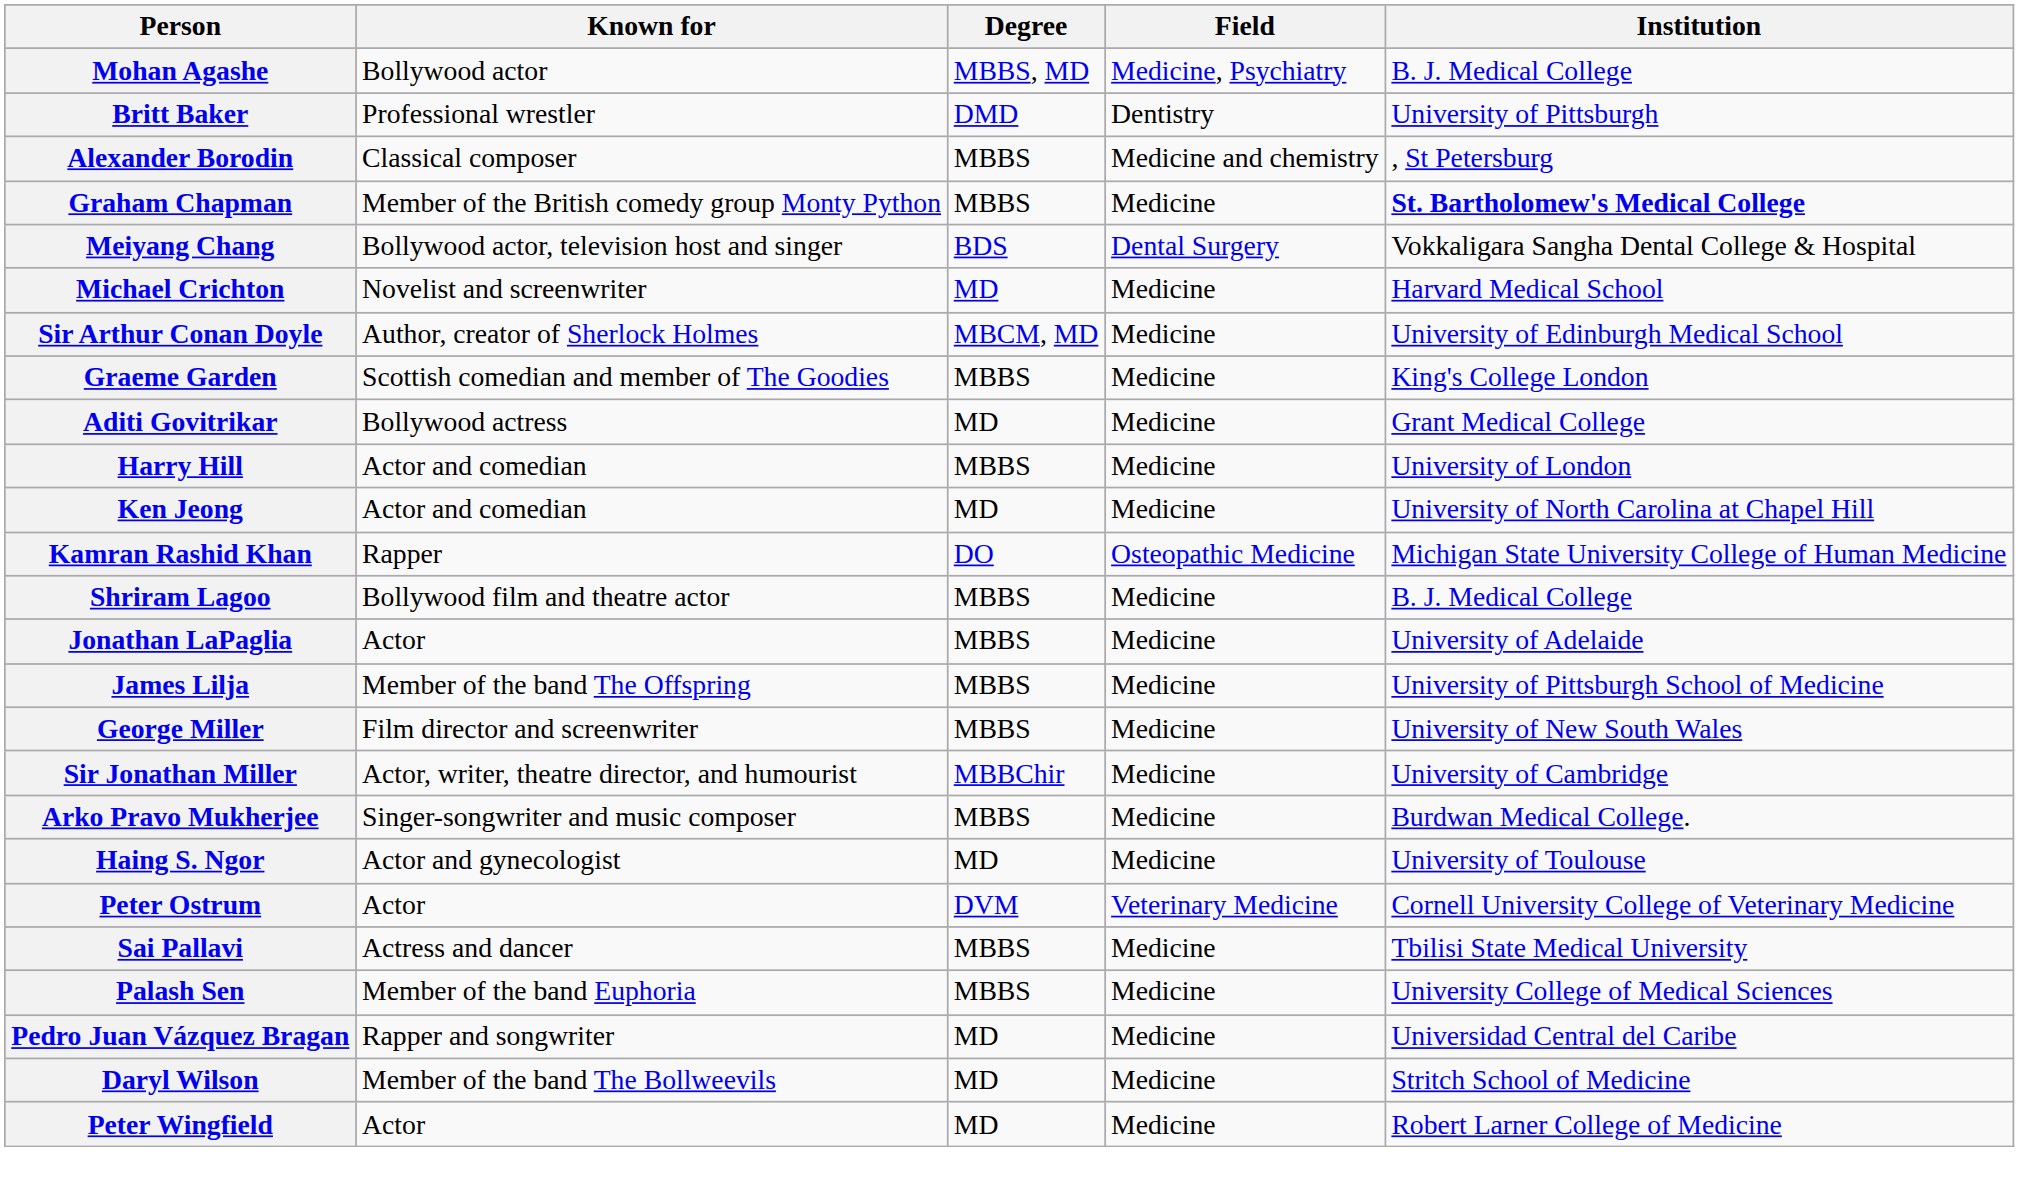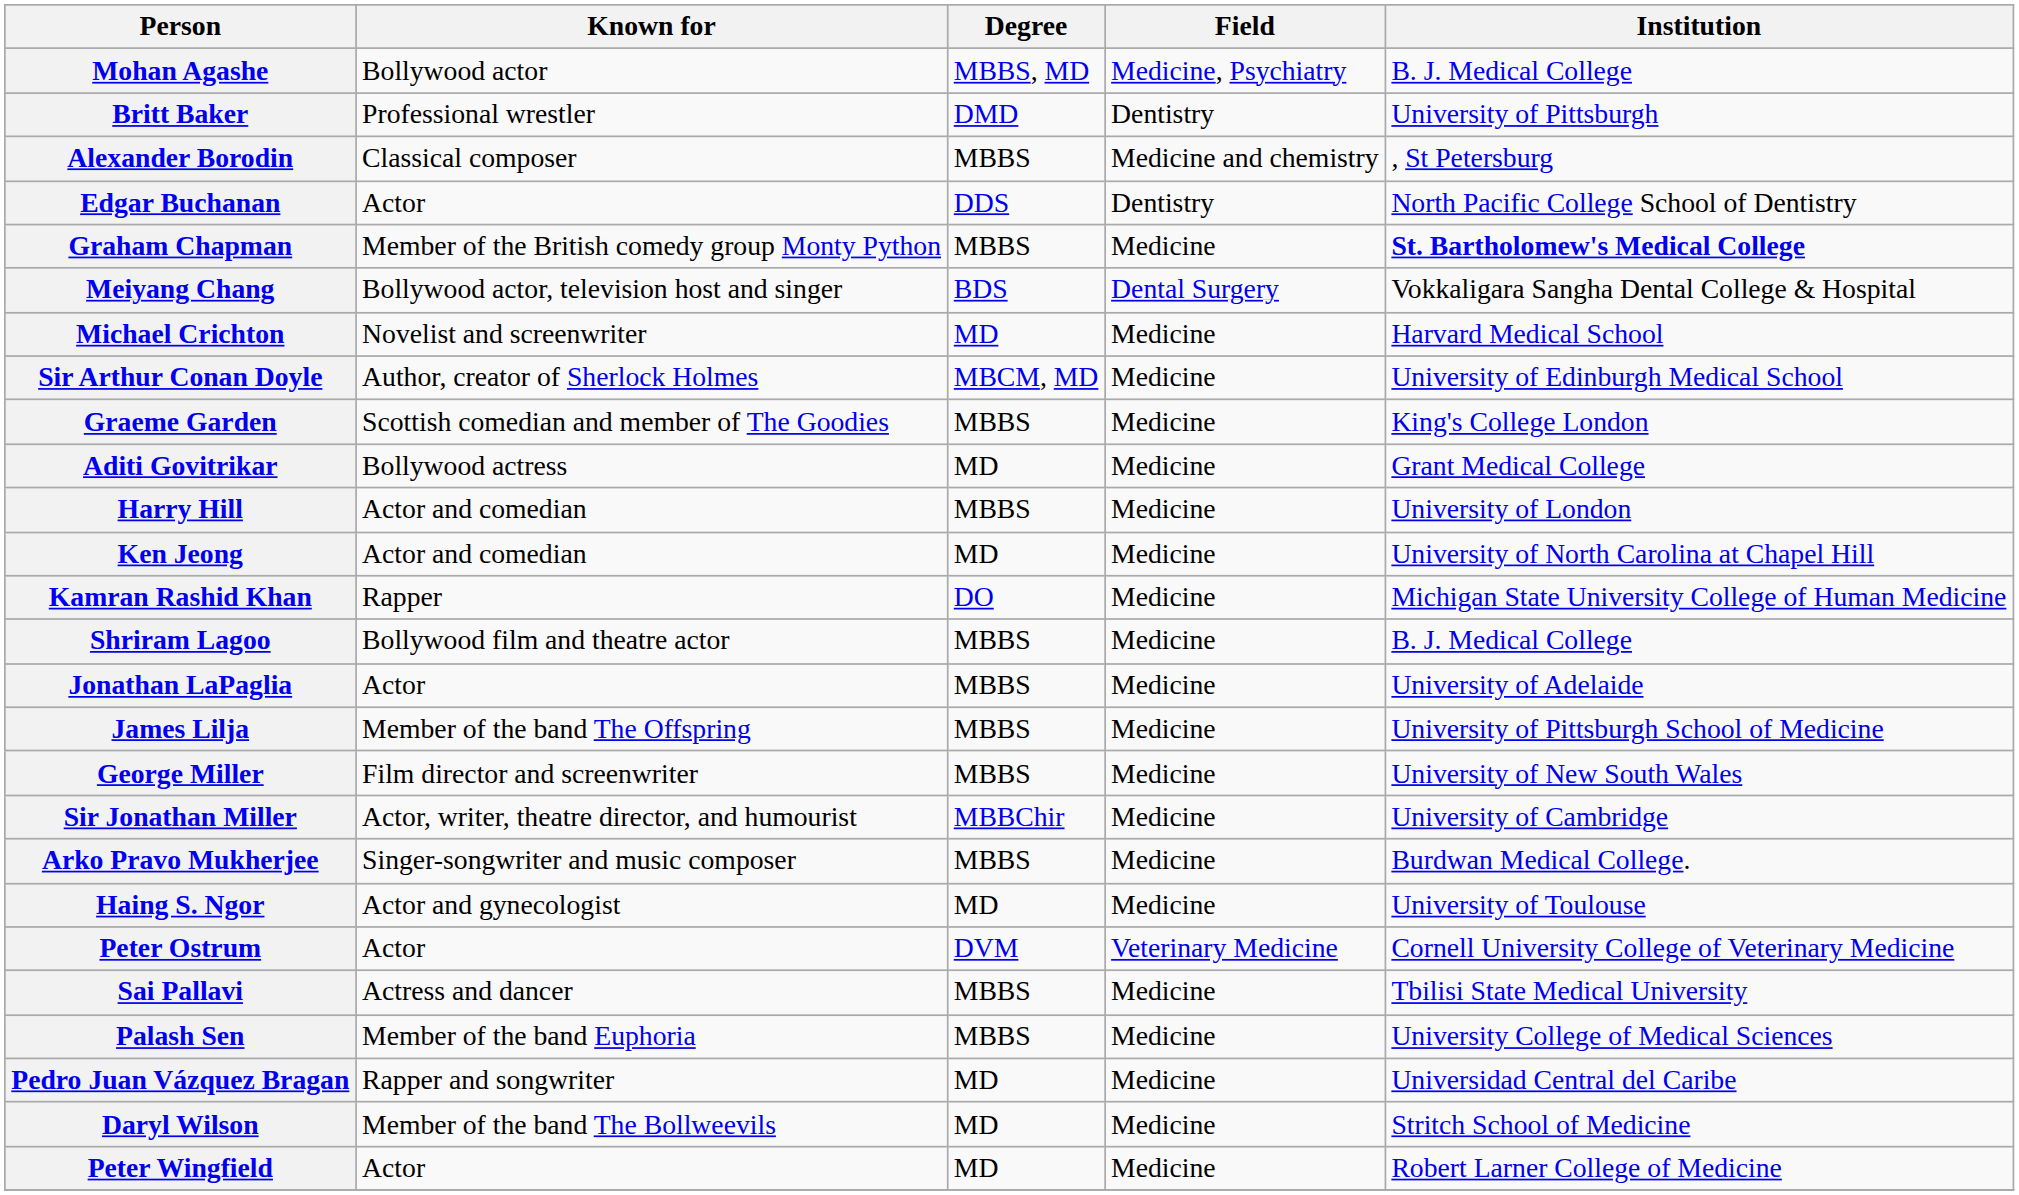 <table class="wikitable sortable">
 <tr>
 <th scope="col">Person</th>
 <th scope="col">Known for</th>
 <th>Degree</th>
 <th scope="col">Field</th>
 <th>Institution</th>
 </tr>
 <tr>
 <th scope="row"><a href='#'>Mohan Agashe</a></th>
 <td>Bollywood actor</td>
 <td><a href='#'>MBBS</a>, <a href='#'>MD</a></td>
 <td><a href='#'>Medicine</a>, <a href='#'>Psychiatry</a></td>
 <td><a href='#'>B. J. Medical College</a></td>
 </tr>
 <tr>
 <th><a href='#'>Britt Baker</a></th>
 <td>Professional wrestler</td>
 <td><a href='#'>DMD</a></td>
 <td>Dentistry</td>
 <td><a href='#'>University of Pittsburgh</a></td>
 </tr>
 <tr>
 <th scope="row"><a href='#'>Alexander Borodin</a></th>
 <td>Classical composer</td>
 <td>MBBS</td>
 <td>Medicine and chemistry</td>
 <td>, <a href='#'>St Petersburg</a></td>
+</tr>
+<tr>
+<th><a href='#'>Edgar Buchanan</a></th>
+<td>Actor</td>
+<td><a href='#'>DDS</a></td>
+<td>Dentistry</td>
+<td><a href='#'>North Pacific College</a> School of Dentistry</td>
 </tr>
 <tr>
 <th scope="row"><a href='#'>Graham Chapman</a></th>
 <td>Member of the British comedy group <a href='#'>Monty Python</a></td>
 <td>MBBS</td>
 <td>Medicine</td>
 <td><strong><a href='#'>St. Bartholomew's Medical College</a></strong></td>
 </tr>
 <tr>
 <th scope="row"><a href='#'>Meiyang Chang</a></th>
 <td>Bollywood actor, television host and singer</td>
 <td><a href='#'>BDS</a></td>
 <td><a href='#'>Dental Surgery</a></td>
 <td>Vokkaligara Sangha Dental College & Hospital</td>
 </tr>
 <tr>
 <th scope="row"><a href='#'>Michael Crichton</a></th>
 <td>Novelist and screenwriter</td>
 <td><a href='#'>MD</a></td>
 <td>Medicine</td>
 <td><a href='#'>Harvard Medical School</a></td>
 </tr>
 <tr>
 <th scope="row"><a href='#'>Sir Arthur Conan Doyle</a></th>
 <td>Author, creator of <a href='#'>Sherlock Holmes</a></td>
 <td><a href='#'>MBCM</a>, <a href='#'>MD</a></td>
 <td>Medicine</td>
 <td><a href='#'>University of Edinburgh Medical School</a></td>
 </tr>
 <tr>
 <th scope="row"><a href='#'>Graeme Garden</a></th>
 <td>Scottish comedian and member of <a href='#'>The Goodies</a></td>
 <td>MBBS</td>
 <td>Medicine</td>
 <td><a href='#'>King's College London</a></td>
 </tr>
 <tr>
 <th scope="row"><a href='#'>Aditi Govitrikar</a></th>
 <td>Bollywood actress</td>
 <td>MD</td>
 <td>Medicine</td>
 <td><a href='#'>Grant Medical College</a></td>
 </tr>
 <tr>
 <th scope="row"><a href='#'>Harry Hill</a></th>
 <td>Actor and comedian</td>
 <td>MBBS</td>
 <td>Medicine</td>
 <td><a href='#'>University of London</a></td>
 </tr>
 <tr>
 <th scope="row"><a href='#'>Ken Jeong</a></th>
 <td>Actor and comedian</td>
 <td>MD</td>
 <td>Medicine</td>
 <td><a href='#'>University of North Carolina at Chapel Hill</a></td>
 </tr>
 <tr>
 <th scope="row"><a href='#'>Kamran Rashid Khan</a></th>
 <td>Rapper</td>
 <td><a href='#'>DO</a></td>
-<td><a href='#'>Osteopathic Medicine</a></td>
+<td>Medicine</td>
 <td><a href='#'>Michigan State University College of Human Medicine</a></td>
 </tr>
 <tr>
 <th scope="row"><a href='#'>Shriram Lagoo</a></th>
 <td>Bollywood film and theatre actor</td>
 <td>MBBS</td>
 <td>Medicine</td>
 <td><a href='#'>B. J. Medical College</a></td>
 </tr>
 <tr>
 <th scope="row"><a href='#'>Jonathan LaPaglia</a></th>
 <td>Actor</td>
 <td>MBBS</td>
 <td>Medicine</td>
 <td><a href='#'>University of Adelaide</a></td>
 </tr>
 <tr>
 <th scope="row"><a href='#'>James Lilja</a></th>
 <td>Member of the band <a href='#'>The Offspring</a></td>
 <td>MBBS</td>
 <td>Medicine</td>
 <td><a href='#'>University of Pittsburgh School of Medicine</a></td>
 </tr>
 <tr>
 <th scope="row"><a href='#'>George Miller</a></th>
 <td>Film director and screenwriter</td>
 <td>MBBS</td>
 <td>Medicine</td>
 <td><a href='#'>University of New South Wales</a></td>
 </tr>
 <tr>
 <th scope="row"><a href='#'>Sir Jonathan Miller</a></th>
 <td>Actor, writer, theatre director, and humourist</td>
 <td><a href='#'>MBBChir</a></td>
 <td>Medicine</td>
 <td><a href='#'>University of Cambridge</a></td>
 </tr>
 <tr>
 <th scope="row"><a href='#'>Arko Pravo Mukherjee</a></th>
 <td>Singer-songwriter and music composer</td>
 <td>MBBS</td>
 <td>Medicine</td>
 <td><a href='#'>Burdwan Medical College</a>.</td>
 </tr>
 <tr>
 <th scope="row"><a href='#'>Haing S. Ngor</a></th>
 <td>Actor and gynecologist</td>
 <td>MD</td>
 <td>Medicine</td>
 <td><a href='#'>University of Toulouse</a></td>
 </tr>
 <tr>
 <th scope="row"><a href='#'>Peter Ostrum</a></th>
 <td>Actor</td>
 <td><a href='#'>DVM</a></td>
 <td><a href='#'>Veterinary Medicine</a></td>
 <td><a href='#'>Cornell University College of Veterinary Medicine</a></td>
 </tr>
 <tr>
 <th scope="row"><a href='#'>Sai Pallavi</a></th>
 <td>Actress and dancer</td>
 <td>MBBS</td>
 <td>Medicine</td>
 <td><a href='#'>Tbilisi State Medical University</a></td>
 </tr>
 <tr>
 <th scope="row"><a href='#'>Palash Sen</a></th>
 <td>Member of the band <a href='#'>Euphoria</a></td>
 <td>MBBS</td>
 <td>Medicine</td>
 <td><a href='#'>University College of Medical Sciences</a></td>
 </tr>
 <tr>
 <th scope="row"><a href='#'>Pedro Juan Vázquez Bragan</a></th>
 <td>Rapper and songwriter</td>
 <td>MD</td>
 <td>Medicine</td>
 <td><a href='#'>Universidad Central del Caribe</a></td>
 </tr>
 <tr>
 <th scope="row"><a href='#'>Daryl Wilson</a></th>
 <td>Member of the band <a href='#'>The Bollweevils</a></td>
 <td>MD</td>
 <td>Medicine</td>
 <td><a href='#'>Stritch School of Medicine</a></td>
 </tr>
 <tr>
 <th scope="row"><a href='#'>Peter Wingfield</a></th>
 <td>Actor</td>
 <td>MD</td>
 <td>Medicine</td>
 <td><a href='#'>Robert Larner College of Medicine</a></td>
 </tr>
 <tr>
 </tr>
 </table>
